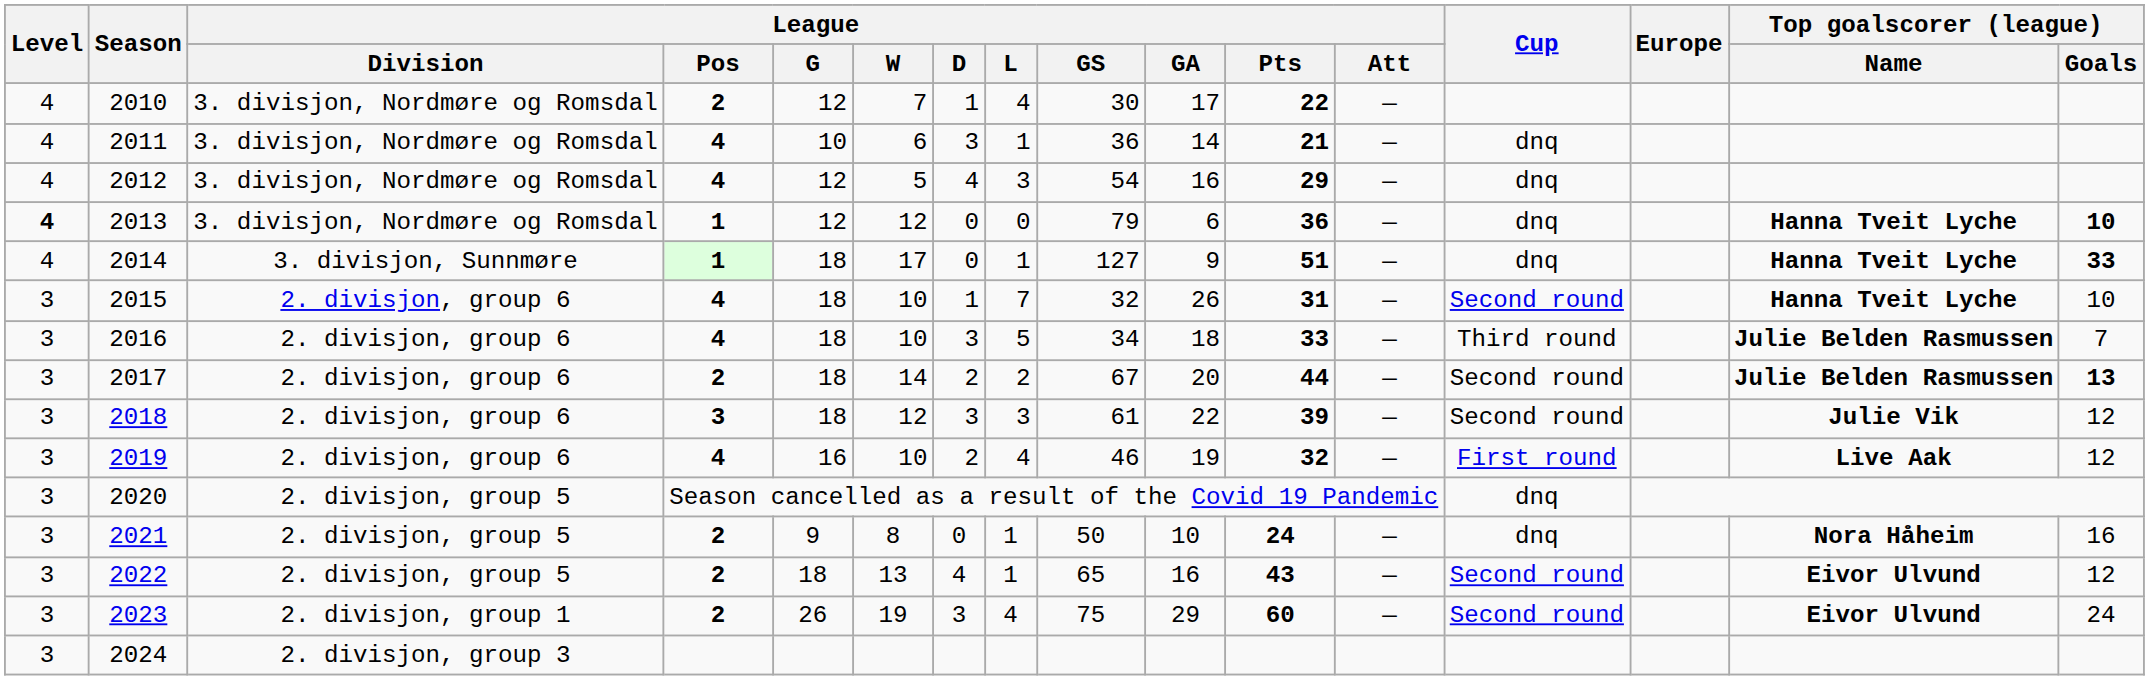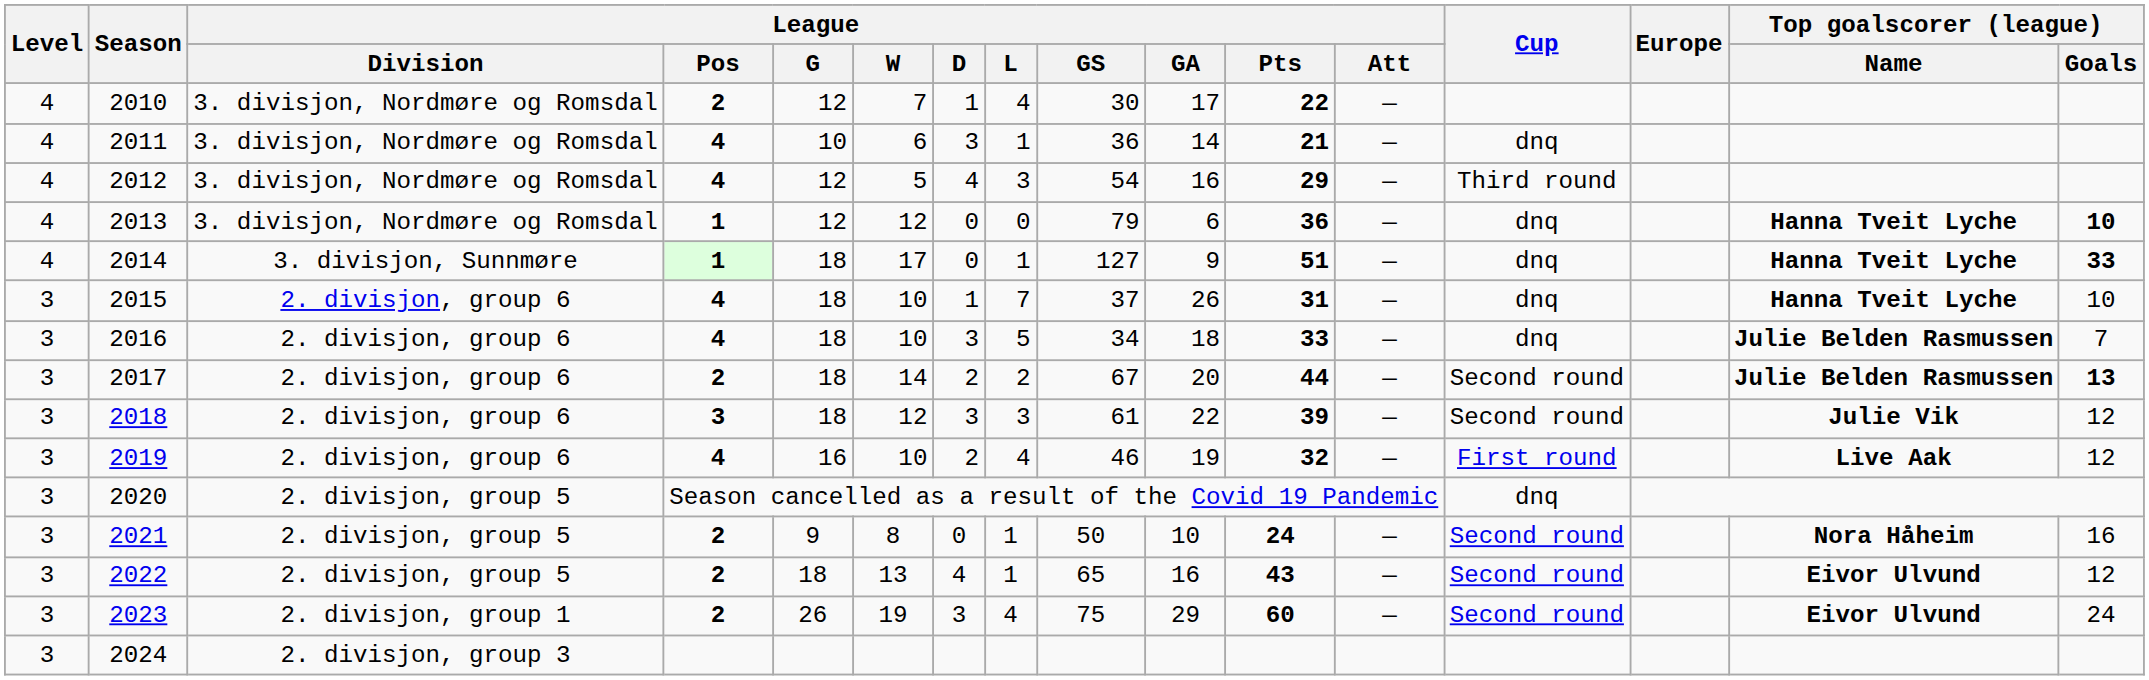 <table class="wikitable" style="text-align: center">
 <tr>
 <th rowspan="2">Level</th>
 <th rowspan="2">Season</th>
 <th colspan="10">League</th>
 <th rowspan="2"><a href='#'>Cup</a></th>
 <th rowspan="2">Europe</th>
 <th colspan="2">Top goalscorer (league)</th>
 </tr>
 <tr>
 <th>Division</th>
 <th>Pos</th>
 <th>G</th>
 <th>W</th>
 <th>D</th>
 <th>L</th>
 <th>GS</th>
 <th>GA</th>
 <th>Pts</th>
 <th>Att</th>
 <th>Name</th>
 <th>Goals</th>
 </tr>
 <tr>
 <td>4</td>
 <td>2010</td>
 <td>3. divisjon, Nordmøre og Romsdal</td>
 <td align=center><strong>2</strong></td>
 <td align=right>12</td>
 <td align=right>7</td>
 <td align=right>1</td>
 <td align=right>4</td>
 <td align=right>30</td>
 <td align=right>17</td>
 <td align=right><strong>22</strong></td>
 <td>—</td>
 <td></td>
 <td></td>
 <td></td>
 <td></td>
 </tr>
 <tr>
 <td>4</td>
 <td>2011</td>
 <td>3. divisjon, Nordmøre og Romsdal</td>
 <td align=center><strong>4</strong></td>
 <td align=right>10</td>
 <td align=right>6</td>
 <td align=right>3</td>
 <td align=right>1</td>
 <td align=right>36</td>
 <td align=right>14</td>
 <td align=right><strong>21</strong></td>
 <td>—</td>
 <td>dnq</td>
 <td></td>
 <td></td>
 <td></td>
 </tr>
 <tr>
 <td>4</td>
 <td>2012</td>
 <td>3. divisjon, Nordmøre og Romsdal</td>
 <td align=center><strong>4</strong></td>
 <td align=right>12</td>
 <td align=right>5</td>
 <td align=right>4</td>
 <td align=right>3</td>
 <td align=right>54</td>
 <td align=right>16</td>
 <td align=right><strong>29</strong></td>
 <td>—</td>
-<td>dnq</td>
+<td>Third round</td>
 <td></td>
 <td></td>
 <td></td>
 </tr>
 <tr>
-<td><strong>4</strong></td>
+<td>4</td>
 <td>2013</td>
 <td>3. divisjon, Nordmøre og Romsdal</td>
 <td align=center><strong>1</strong></td>
 <td align=right>12</td>
 <td align=right>12</td>
 <td align=right>0</td>
 <td align=right>0</td>
 <td align=right>79</td>
 <td align=right>6</td>
 <td align=right><strong>36</strong></td>
 <td>—</td>
 <td>dnq</td>
 <td></td>
 <td><strong>Hanna Tveit Lyche</strong></td>
 <td><strong>10</strong></td>
 </tr>
 <tr>
 <td>4</td>
 <td>2014</td>
 <td>3. divisjon, Sunnmøre</td>
 <td align=center bgcolor="#DDFFDD"><strong>1</strong> </td>
 <td align=right>18</td>
 <td align=right>17</td>
 <td align=right>0</td>
 <td align=right>1</td>
 <td align=right>127</td>
 <td align=right>9</td>
 <td align=right><strong>51</strong></td>
 <td>—</td>
 <td>dnq</td>
 <td></td>
 <td><strong>Hanna Tveit Lyche</strong></td>
 <td><strong>33</strong></td>
 </tr>
 <tr>
 <td>3</td>
 <td>2015</td>
 <td><a href='#'>2. divisjon</a>, group 6</td>
 <td><strong>4</strong></td>
 <td align=right>18</td>
 <td align=right>10</td>
 <td align=right>1</td>
 <td align=right>7</td>
-<td align=right>32</td>
+<td align=right>37</td>
 <td align=right>26</td>
 <td align=right><strong>31</strong></td>
 <td>—</td>
-<td><a href='#'>Second round</a></td>
+<td>dnq</td>
 <td></td>
 <td><strong>Hanna Tveit Lyche</strong></td>
 <td>10</td>
 </tr>
 <tr>
 <td>3</td>
 <td>2016</td>
 <td>2. divisjon, group 6</td>
 <td><strong>4</strong></td>
 <td align=right>18</td>
 <td align=right>10</td>
 <td align=right>3</td>
 <td align=right>5</td>
 <td align=right>34</td>
 <td align=right>18</td>
 <td align=right><strong>33</strong></td>
 <td>—</td>
-<td>Third round</td>
+<td>dnq</td>
 <td></td>
 <td><strong>Julie Belden Rasmussen</strong></td>
 <td>7</td>
 </tr>
 <tr>
 <td>3</td>
 <td>2017</td>
 <td>2. divisjon, group 6</td>
 <td><strong>2</strong></td>
 <td align=right>18</td>
 <td align=right>14</td>
 <td align=right>2</td>
 <td align=right>2</td>
 <td align=right>67</td>
 <td align=right>20</td>
 <td align=right><strong>44</strong></td>
 <td>—</td>
 <td>Second round</td>
 <td></td>
 <td><strong>Julie Belden Rasmussen</strong></td>
 <td><strong>13</strong></td>
 </tr>
 <tr>
 <td>3</td>
 <td><a href='#'>2018</a></td>
 <td>2. divisjon, group 6</td>
 <td><strong>3</strong></td>
 <td align=right>18</td>
 <td align=right>12</td>
 <td align=right>3</td>
 <td align=right>3</td>
 <td align=right>61</td>
 <td align=right>22</td>
 <td align=right><strong>39</strong></td>
 <td>—</td>
 <td>Second round</td>
 <td></td>
 <td><strong>Julie Vik</strong></td>
 <td>12</td>
 </tr>
 <tr>
 <td>3</td>
 <td><a href='#'>2019</a></td>
 <td>2. divisjon, group 6</td>
 <td><strong>4</strong></td>
 <td align=right>16</td>
 <td align=right>10</td>
 <td align=right>2</td>
 <td align=right>4</td>
 <td align=right>46</td>
 <td align=right>19</td>
 <td align=right><strong>32</strong></td>
 <td>—</td>
 <td><a href='#'>First round</a></td>
 <td></td>
 <td><strong>Live Aak</strong></td>
 <td>12</td>
 </tr>
 <tr>
 <td>3</td>
 <td>2020</td>
 <td>2. divisjon, group 5</td>
 <td colspan="9">Season cancelled as a result of the <a href='#'>Covid 19 Pandemic</a></td>
 <td>dnq</td>
 <td colspan="3"></td>
 </tr>
 <tr>
 <td>3</td>
 <td><a href='#'>2021</a></td>
 <td>2. divisjon, group 5</td>
 <td><strong>2</strong></td>
 <td>9</td>
 <td>8</td>
 <td>0</td>
 <td>1</td>
 <td>50</td>
 <td>10</td>
 <td><strong>24</strong></td>
 <td>—</td>
-<td>dnq</td>
+<td><a href='#'>Second round</a></td>
 <td></td>
 <td><strong>Nora Håheim</strong></td>
 <td>16</td>
 </tr>
 <tr>
 <td>3</td>
 <td><a href='#'>2022</a></td>
 <td>2. divisjon, group 5</td>
 <td><strong>2</strong></td>
 <td>18</td>
 <td>13</td>
 <td>4</td>
 <td>1</td>
 <td>65</td>
 <td>16</td>
 <td><strong>43</strong></td>
 <td>—</td>
 <td><a href='#'>Second round</a></td>
 <td></td>
 <td><strong>Eivor Ulvund</strong></td>
 <td>12</td>
 </tr>
 <tr>
 <td>3</td>
 <td><a href='#'>2023</a></td>
 <td>2. divisjon, group 1</td>
 <td><strong>2</strong></td>
 <td>26</td>
 <td>19</td>
 <td>3</td>
 <td>4</td>
 <td>75</td>
 <td>29</td>
 <td><strong>60</strong></td>
 <td>—</td>
 <td><a href='#'>Second round</a></td>
 <td></td>
 <td><strong>Eivor Ulvund</strong></td>
 <td>24</td>
 </tr>
 <tr>
 <td>3</td>
 <td>2024</td>
 <td>2. divisjon, group 3</td>
 <td></td>
 <td></td>
 <td></td>
 <td></td>
 <td></td>
 <td></td>
 <td></td>
 <td></td>
 <td></td>
 <td></td>
 <td></td>
 <td></td>
 <td></td>
 </tr>
 </table>
